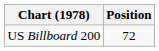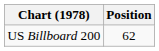 <table class="wikitable">
 <tr>
 <th>Chart (1978)</th>
 <th>Position</th>
 </tr>
 <tr>
 <td>US <em>Billboard</em> 200</td>
-<td style="text-align:center;">72</td>
+<td style="text-align:center;">62</td>
 </tr>
 </table>
